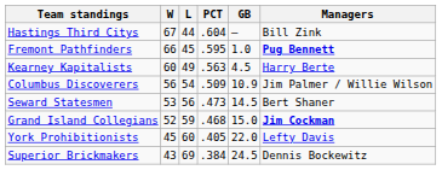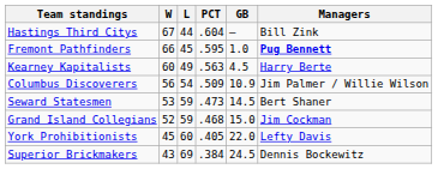 <table class="wikitable">
 <tr>
 <th>Team standings</th>
 <th>W</th>
 <th>L</th>
 <th>PCT</th>
 <th>GB</th>
 <th>Managers</th>
 </tr>
 <tr>
 <td><a href='#'>Hastings Third Citys</a></td>
 <td>67</td>
 <td>44</td>
 <td>.604</td>
 <td>–</td>
 <td>Bill Zink</td>
 </tr>
 <tr>
 <td><a href='#'>Fremont Pathfinders</a></td>
 <td>66</td>
 <td>45</td>
 <td>.595</td>
 <td>1.0</td>
 <td><strong><a href='#'>Pug Bennett</a></strong></td>
 </tr>
 <tr>
 <td><a href='#'>Kearney Kapitalists</a></td>
 <td>60</td>
 <td>49</td>
 <td>.563</td>
 <td>4.5</td>
 <td><a href='#'>Harry Berte</a></td>
 </tr>
 <tr>
 <td><a href='#'>Columbus Discoverers</a></td>
 <td>56</td>
 <td>54</td>
 <td>.509</td>
 <td>10.9</td>
 <td>Jim Palmer / Willie Wilson</td>
 </tr>
 <tr>
 <td><a href='#'>Seward Statesmen</a></td>
 <td>53</td>
-<td>56</td>
+<td>59</td>
 <td>.473</td>
 <td>14.5</td>
 <td>Bert Shaner</td>
 </tr>
 <tr>
 <td><a href='#'>Grand Island Collegians</a></td>
 <td>52</td>
 <td>59</td>
 <td>.468</td>
 <td>15.0</td>
-<td><strong><a href='#'>Jim Cockman</a></strong></td>
+<td><a href='#'>Jim Cockman</a></td>
 </tr>
 <tr>
 <td><a href='#'>York Prohibitionists</a></td>
 <td>45</td>
 <td>60</td>
 <td>.405</td>
 <td>22.0</td>
 <td><a href='#'>Lefty Davis</a></td>
 </tr>
 <tr>
 <td><a href='#'>Superior Brickmakers</a></td>
 <td>43</td>
 <td>69</td>
 <td>.384</td>
 <td>24.5</td>
 <td>Dennis Bockewitz</td>
 </tr>
 </table>
